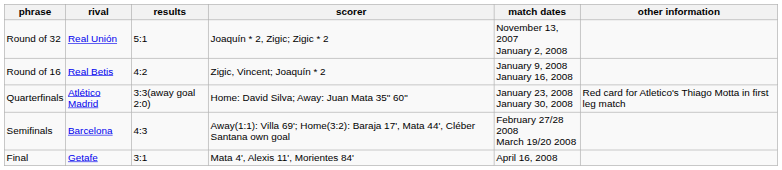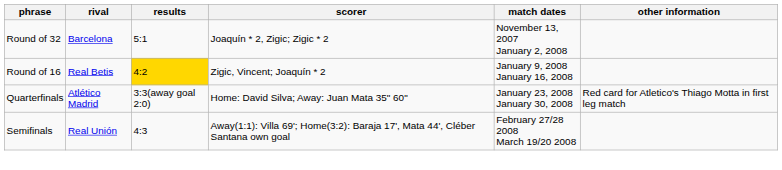 <table class="wikitable">
 <tr>
 <th>phrase</th>
 <th>rival</th>
 <th>results</th>
 <th>scorer</th>
 <th>match dates</th>
 <th>other information</th>
 </tr>
 <tr>
 <td>Round of 32</td>
-<td><a href='#'>Real Unión</a></td>
+<td><a href='#'>Barcelona</a></td>
 <td>5:1</td>
 <td>Joaquín * 2,  Zigic; Zigic * 2</td>
 <td>November 13, 2007 <br>January 2, 2008</td>
 <td></td>
 </tr>
 <tr>
 <td>Round of 16</td>
 <td><a href='#'>Real Betis</a></td>
-<td>4:2</td>
+<td style="background: gold;">4:2</td>
 <td>Zigic, Vincent; Joaquín * 2</td>
 <td>January 9, 2008 <br> January 16, 2008</td>
 <td></td>
 </tr>
 <tr>
 <td>Quarterfinals</td>
 <td><a href='#'>Atlético Madrid</a></td>
 <td>3:3(away goal 2:0)</td>
 <td>Home: David Silva; Away: Juan Mata 35" 60"</td>
 <td>January 23, 2008 <br> January 30, 2008</td>
 <td>Red card for Atletico's Thiago Motta in first leg match</td>
 </tr>
 <tr>
 <td>Semifinals</td>
-<td><a href='#'>Barcelona</a></td>
+<td><a href='#'>Real Unión</a></td>
 <td>4:3</td>
 <td>Away(1:1): Villa 69'; Home(3:2): Baraja 17', Mata 44', Cléber Santana own goal</td>
 <td>February 27/28 2008 <br> March 19/20 2008</td>
 <td></td>
 </tr>
-<tr>
-<td>Final</td>
-<td><a href='#'>Getafe</a></td>
-<td>3:1</td>
-<td>Mata 4', Alexis 11', Morientes 84'</td>
-<td>April 16, 2008</td>
-<td></td>
-</tr>
 </table>
